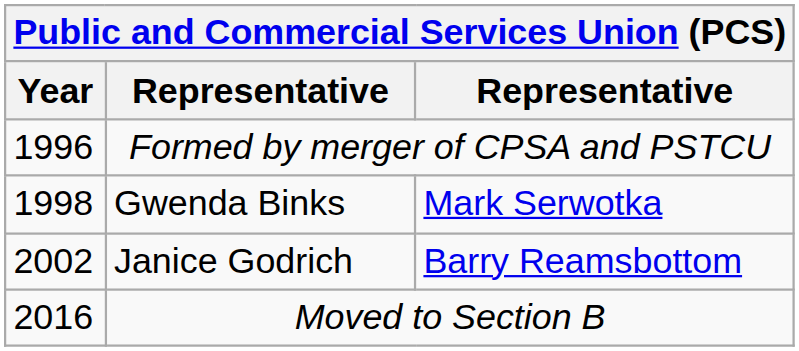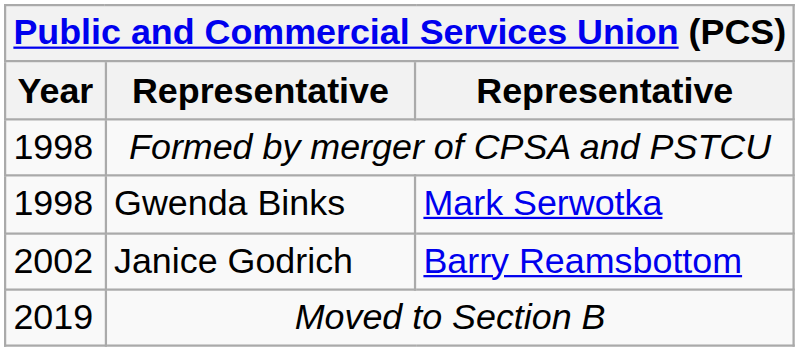 <table class="wikitable">
 <tr>
 <th colspan=3><a href='#'>Public and Commercial Services Union</a> (PCS)</th>
 </tr>
 <tr>
 <th>Year</th>
 <th>Representative</th>
 <th>Representative</th>
 </tr>
 <tr>
-<td>1996</td>
+<td>1998</td>
 <td colspan=2 align="center"><em>Formed by merger of CPSA and PSTCU</em></td>
 </tr>
 <tr>
 <td>1998</td>
 <td>Gwenda Binks</td>
 <td><a href='#'>Mark Serwotka</a></td>
 </tr>
 <tr>
 <td>2002</td>
 <td>Janice Godrich</td>
 <td><a href='#'>Barry Reamsbottom</a></td>
 </tr>
 <tr>
-<td>2016</td>
+<td>2019</td>
 <td colspan=2 align="center"><em>Moved to Section B</em></td>
 </tr>
 </table>
